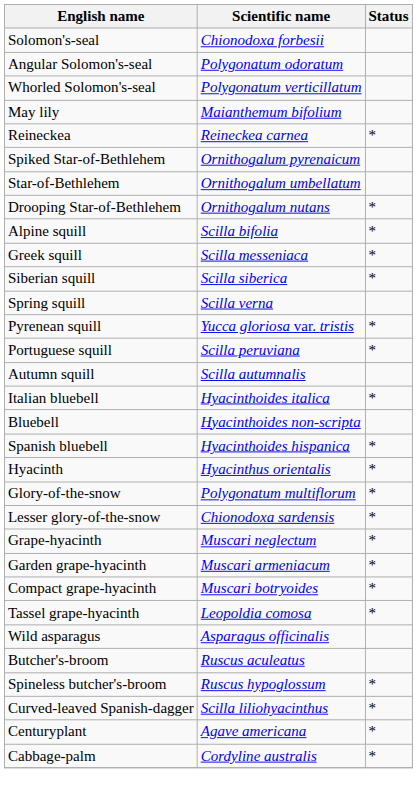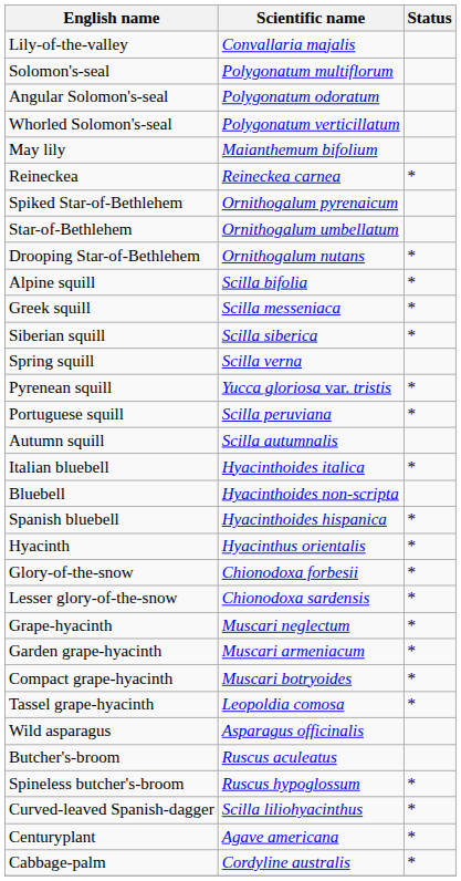 <table class="wikitable" |>
 <tr>
 <th>English name</th>
 <th>Scientific name</th>
 <th>Status</th>
 </tr>
 <tr>
+<td>Lily-of-the-valley</td>
+<td><em><a href='#'>Convallaria majalis</a></em></td>
+<td></td>
+</tr>
+<tr>
 <td>Solomon's-seal</td>
-<td><em><a href='#'>Chionodoxa forbesii</a></em></td>
+<td><em><a href='#'>Polygonatum multiflorum</a></em></td>
 <td></td>
 </tr>
 <tr>
 <td>Angular Solomon's-seal</td>
 <td><em><a href='#'>Polygonatum odoratum</a></em></td>
 <td></td>
 </tr>
 <tr>
 <td>Whorled Solomon's-seal</td>
 <td><em><a href='#'>Polygonatum verticillatum</a></em></td>
 <td></td>
 </tr>
 <tr>
 <td>May lily</td>
 <td><em><a href='#'>Maianthemum bifolium</a></em></td>
 <td></td>
 </tr>
 <tr>
 <td>Reineckea</td>
 <td><em><a href='#'>Reineckea carnea</a></em></td>
 <td>*</td>
 </tr>
 <tr>
 <td>Spiked Star-of-Bethlehem</td>
 <td><em><a href='#'>Ornithogalum pyrenaicum</a></em></td>
 <td></td>
 </tr>
 <tr>
 <td>Star-of-Bethlehem</td>
 <td><em><a href='#'>Ornithogalum umbellatum</a></em></td>
 <td></td>
 </tr>
 <tr>
 <td>Drooping Star-of-Bethlehem</td>
 <td><em><a href='#'>Ornithogalum nutans</a></em></td>
 <td>*</td>
 </tr>
 <tr>
 <td>Alpine squill</td>
 <td><em><a href='#'>Scilla bifolia</a></em></td>
 <td>*</td>
 </tr>
 <tr>
 <td>Greek squill</td>
 <td><em><a href='#'>Scilla messeniaca</a></em></td>
 <td>*</td>
 </tr>
 <tr>
 <td>Siberian squill</td>
 <td><em><a href='#'>Scilla siberica</a></em></td>
 <td>*</td>
 </tr>
 <tr>
 <td>Spring squill</td>
 <td><em><a href='#'>Scilla verna</a></em></td>
 <td></td>
 </tr>
 <tr>
 <td>Pyrenean squill</td>
 <td><a href='#'><em>Yucca gloriosa</em> var. <em>tristis</em></a></td>
 <td>*</td>
 </tr>
 <tr>
 <td>Portuguese squill</td>
 <td><em><a href='#'>Scilla peruviana</a></em></td>
 <td>*</td>
 </tr>
 <tr>
 <td>Autumn squill</td>
 <td><em><a href='#'>Scilla autumnalis</a></em></td>
 <td></td>
 </tr>
 <tr>
 <td>Italian bluebell</td>
 <td><em><a href='#'>Hyacinthoides italica</a></em></td>
 <td>*</td>
 </tr>
 <tr>
 <td>Bluebell</td>
 <td><em><a href='#'>Hyacinthoides non-scripta</a></em></td>
 <td></td>
 </tr>
 <tr>
 <td>Spanish bluebell</td>
 <td><em><a href='#'>Hyacinthoides hispanica</a></em></td>
 <td>*</td>
 </tr>
 <tr>
 <td>Hyacinth</td>
 <td><em><a href='#'>Hyacinthus orientalis</a></em></td>
 <td>*</td>
 </tr>
 <tr>
 <td>Glory-of-the-snow</td>
-<td><em><a href='#'>Polygonatum multiflorum</a></em></td>
+<td><em><a href='#'>Chionodoxa forbesii</a></em></td>
 <td>*</td>
 </tr>
 <tr>
 <td>Lesser glory-of-the-snow</td>
 <td><em><a href='#'>Chionodoxa sardensis</a></em></td>
 <td>*</td>
 </tr>
 <tr>
 <td>Grape-hyacinth</td>
 <td><em><a href='#'>Muscari neglectum</a></em></td>
 <td>*</td>
 </tr>
 <tr>
 <td>Garden grape-hyacinth</td>
 <td><em><a href='#'>Muscari armeniacum</a></em></td>
 <td>*</td>
 </tr>
 <tr>
 <td>Compact grape-hyacinth</td>
 <td><em><a href='#'>Muscari botryoides</a></em></td>
 <td>*</td>
 </tr>
 <tr>
 <td>Tassel grape-hyacinth</td>
 <td><em><a href='#'>Leopoldia comosa</a></em></td>
 <td>*</td>
 </tr>
 <tr>
 <td>Wild asparagus</td>
 <td><em><a href='#'>Asparagus officinalis</a></em></td>
 <td></td>
 </tr>
 <tr>
 <td>Butcher's-broom</td>
 <td><em><a href='#'>Ruscus aculeatus</a></em></td>
 <td></td>
 </tr>
 <tr>
 <td>Spineless butcher's-broom</td>
 <td><em><a href='#'>Ruscus hypoglossum</a></em></td>
 <td>*</td>
 </tr>
 <tr>
 <td>Curved-leaved Spanish-dagger</td>
 <td><em><a href='#'>Scilla liliohyacinthus</a></em></td>
 <td>*</td>
 </tr>
 <tr>
 <td>Centuryplant</td>
 <td><em><a href='#'>Agave americana</a></em></td>
 <td>*</td>
 </tr>
 <tr>
 <td>Cabbage-palm</td>
 <td><em><a href='#'>Cordyline australis</a></em></td>
 <td>*</td>
 </tr>
 <tr>
 </tr>
 </table>
